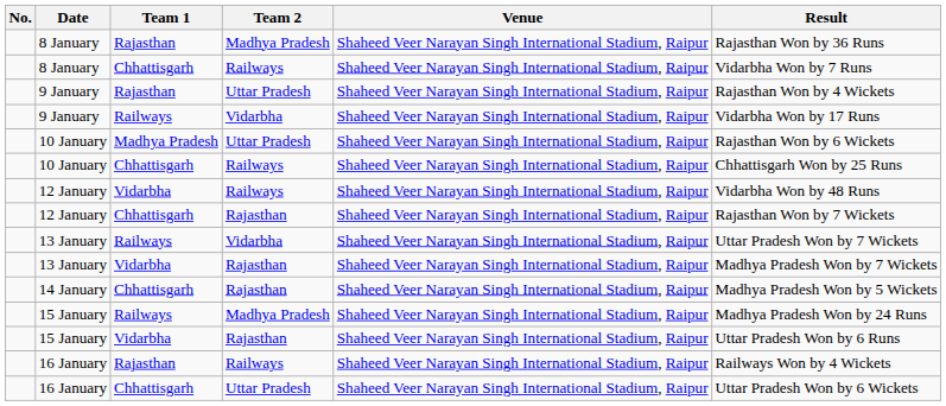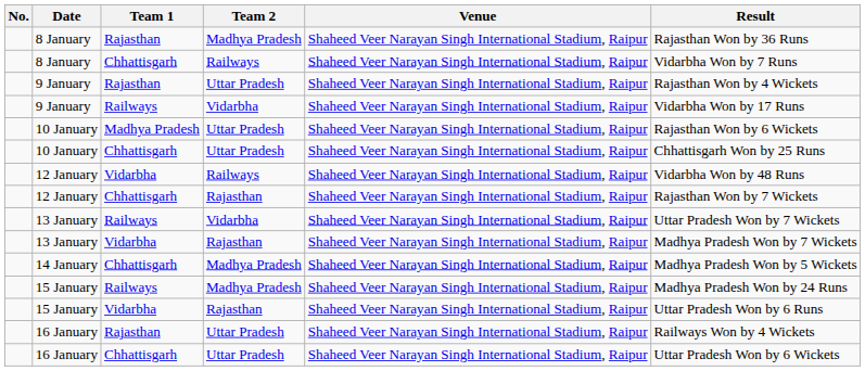 <table class="wikitable collapsible collapsed">
 <tr>
 <th>No.</th>
 <th>Date</th>
 <th>Team 1</th>
 <th>Team 2</th>
 <th>Venue</th>
 <th>Result</th>
 </tr>
 <tr>
 <td> </td>
 <td>8 January</td>
 <td><a href='#'>Rajasthan</a></td>
 <td><a href='#'>Madhya Pradesh</a></td>
 <td><a href='#'>Shaheed Veer Narayan Singh International Stadium</a>, <a href='#'>Raipur</a></td>
 <td>Rajasthan Won by 36 Runs</td>
 </tr>
 <tr>
 <td> </td>
 <td>8 January</td>
 <td><a href='#'>Chhattisgarh</a></td>
 <td><a href='#'>Railways</a></td>
 <td><a href='#'>Shaheed Veer Narayan Singh International Stadium</a>, <a href='#'>Raipur</a></td>
 <td>Vidarbha Won by 7 Runs</td>
 </tr>
 <tr>
 <td> </td>
 <td>9 January</td>
 <td><a href='#'>Rajasthan</a></td>
 <td><a href='#'>Uttar Pradesh</a></td>
 <td><a href='#'>Shaheed Veer Narayan Singh International Stadium</a>, <a href='#'>Raipur</a></td>
 <td>Rajasthan Won by 4 Wickets</td>
 </tr>
 <tr>
 <td> </td>
 <td>9 January</td>
 <td><a href='#'>Railways</a></td>
 <td><a href='#'>Vidarbha</a></td>
 <td><a href='#'>Shaheed Veer Narayan Singh International Stadium</a>, <a href='#'>Raipur</a></td>
 <td>Vidarbha Won by 17 Runs</td>
 </tr>
 <tr>
 <td> </td>
 <td>10 January</td>
 <td><a href='#'>Madhya Pradesh</a></td>
 <td><a href='#'>Uttar Pradesh</a></td>
 <td><a href='#'>Shaheed Veer Narayan Singh International Stadium</a>, <a href='#'>Raipur</a></td>
 <td>Rajasthan Won by 6 Wickets</td>
 </tr>
 <tr>
 <td> </td>
 <td>10 January</td>
 <td><a href='#'>Chhattisgarh</a></td>
-<td><a href='#'>Railways</a></td>
+<td><a href='#'>Uttar Pradesh</a></td>
 <td><a href='#'>Shaheed Veer Narayan Singh International Stadium</a>, <a href='#'>Raipur</a></td>
 <td>Chhattisgarh Won by 25 Runs</td>
 </tr>
 <tr>
 <td> </td>
 <td>12 January</td>
 <td><a href='#'>Vidarbha</a></td>
 <td><a href='#'>Railways</a></td>
 <td><a href='#'>Shaheed Veer Narayan Singh International Stadium</a>, <a href='#'>Raipur</a></td>
 <td>Vidarbha Won by 48 Runs</td>
 </tr>
 <tr>
 <td> </td>
 <td>12 January</td>
 <td><a href='#'>Chhattisgarh</a></td>
 <td><a href='#'>Rajasthan</a></td>
 <td><a href='#'>Shaheed Veer Narayan Singh International Stadium</a>, <a href='#'>Raipur</a></td>
 <td>Rajasthan Won by 7 Wickets</td>
 </tr>
 <tr>
 <td> </td>
 <td>13 January</td>
 <td><a href='#'>Railways</a></td>
 <td><a href='#'>Vidarbha</a></td>
 <td><a href='#'>Shaheed Veer Narayan Singh International Stadium</a>, <a href='#'>Raipur</a></td>
 <td>Uttar Pradesh Won by 7 Wickets</td>
 </tr>
 <tr>
 <td> </td>
 <td>13 January</td>
 <td><a href='#'>Vidarbha</a></td>
 <td><a href='#'>Rajasthan</a></td>
 <td><a href='#'>Shaheed Veer Narayan Singh International Stadium</a>, <a href='#'>Raipur</a></td>
 <td>Madhya Pradesh Won by 7 Wickets</td>
 </tr>
 <tr>
 <td> </td>
 <td>14 January</td>
 <td><a href='#'>Chhattisgarh</a></td>
-<td><a href='#'>Rajasthan</a></td>
+<td><a href='#'>Madhya Pradesh</a></td>
 <td><a href='#'>Shaheed Veer Narayan Singh International Stadium</a>, <a href='#'>Raipur</a></td>
 <td>Madhya Pradesh Won by 5 Wickets</td>
 </tr>
 <tr>
 <td> </td>
 <td>15 January</td>
 <td><a href='#'>Railways</a></td>
 <td><a href='#'>Madhya Pradesh</a></td>
 <td><a href='#'>Shaheed Veer Narayan Singh International Stadium</a>, <a href='#'>Raipur</a></td>
 <td>Madhya Pradesh Won by 24 Runs</td>
 </tr>
 <tr>
 <td> </td>
 <td>15 January</td>
 <td><a href='#'>Vidarbha</a></td>
 <td><a href='#'>Rajasthan</a></td>
 <td><a href='#'>Shaheed Veer Narayan Singh International Stadium</a>, <a href='#'>Raipur</a></td>
 <td>Uttar Pradesh Won by 6 Runs</td>
 </tr>
 <tr>
 <td> </td>
 <td>16 January</td>
 <td><a href='#'>Rajasthan</a></td>
-<td><a href='#'>Railways</a></td>
+<td><a href='#'>Uttar Pradesh</a></td>
 <td><a href='#'>Shaheed Veer Narayan Singh International Stadium</a>, <a href='#'>Raipur</a></td>
 <td>Railways Won by 4 Wickets</td>
 </tr>
 <tr>
 <td> </td>
 <td>16 January</td>
 <td><a href='#'>Chhattisgarh</a></td>
 <td><a href='#'>Uttar Pradesh</a></td>
 <td><a href='#'>Shaheed Veer Narayan Singh International Stadium</a>, <a href='#'>Raipur</a></td>
 <td>Uttar Pradesh Won by 6 Wickets</td>
 </tr>
 </table>
